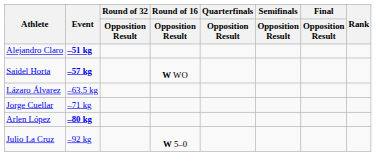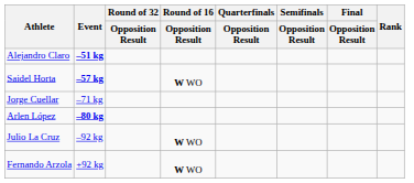 <table class=wikitable style=font-size:90%;text-align:center>
 <tr>
 <th rowspan=2>Athlete</th>
 <th rowspan=2>Event</th>
 <th>Round of 32</th>
 <th>Round of 16</th>
 <th>Quarterfinals</th>
 <th>Semifinals</th>
 <th>Final</th>
 <th rowspan="2">Rank</th>
 </tr>
 <tr>
 <th>Opposition<br>Result</th>
 <th>Opposition<br>Result</th>
 <th>Opposition<br>Result</th>
 <th>Opposition<br>Result</th>
 <th>Opposition<br>Result</th>
 </tr>
 <tr align=center>
 <td align=left><a href='#'>Alejandro Claro</a></td>
 <td align=left><strong><a href='#'>–51 kg</a></strong></td>
 <td></td>
 <td></td>
 <td></td>
 <td></td>
 <td></td>
 <td></td>
 </tr>
 <tr>
 <td align=left><a href='#'>Saidel Horta</a></td>
 <td align=left><strong><a href='#'>–57 kg</a></strong></td>
 <td></td>
 <td><br><strong>W</strong> WO</td>
 <td></td>
 <td></td>
 <td></td>
 <td></td>
 </tr>
 <tr>
-<td align=left><a href='#'>Lázaro Álvarez</a></td>
-<td align=left><a href='#'>–63.5 kg</a></td>
-<td></td>
-<td></td>
-<td></td>
-<td></td>
-<td></td>
-<td></td>
-</tr>
-<tr>
 <td align=left><a href='#'>Jorge Cuellar</a></td>
 <td align=left><a href='#'>–71 kg</a></td>
 <td></td>
 <td></td>
 <td></td>
 <td></td>
 <td></td>
 <td></td>
 </tr>
 <tr>
 <td align=left><a href='#'>Arlen López</a></td>
 <td align=left><strong><a href='#'>–80 kg</a></strong></td>
 <td></td>
 <td></td>
 <td></td>
 <td></td>
 <td></td>
 <td></td>
 </tr>
 <tr>
 <td align=left><a href='#'>Julio La Cruz</a></td>
 <td align=left><a href='#'>–92 kg</a></td>
 <td></td>
-<td><br><strong>W</strong> 5–0</td>
+<td><br><strong>W</strong> WO</td>
+<td></td>
+<td></td>
+<td></td>
+<td></td>
+</tr>
+<tr>
+<td align=left><a href='#'>Fernando Arzola</a></td>
+<td align=left><a href='#'>+92 kg</a></td>
+<td></td>
+<td><br><strong>W</strong> WO</td>
 <td></td>
 <td></td>
 <td></td>
 <td></td>
 </tr>
 </table>
